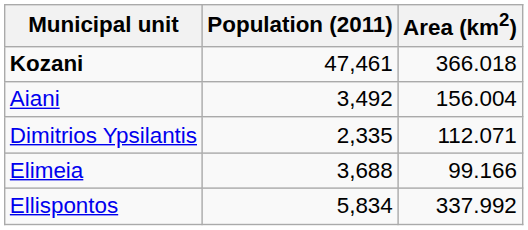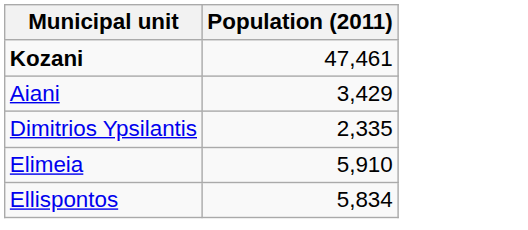 <table class="wikitable">
 <tr>
 <th>Municipal unit</th>
 <th>Population (2011)</th>
-<th>Area (km<sup>2</sup>)</th>
 </tr>
 <tr>
 <td><strong>Kozani</strong></td>
 <td align="right">47,461</td>
-<td align="right">366.018</td>
 </tr>
 <tr>
 <td><a href='#'>Aiani</a></td>
-<td align="right">3,492</td>
-<td align="right">156.004</td>
+<td align="right">3,429</td>
 </tr>
 <tr>
 <td><a href='#'>Dimitrios Ypsilantis</a></td>
 <td align="right">2,335</td>
-<td align="right">112.071</td>
 </tr>
 <tr>
 <td><a href='#'>Elimeia</a></td>
-<td align="right">3,688</td>
-<td align="right">99.166</td>
+<td align="right">5,910</td>
 </tr>
 <tr>
 <td><a href='#'>Ellispontos</a></td>
 <td align="right">5,834</td>
-<td align="right">337.992</td>
 </tr>
 </table>
